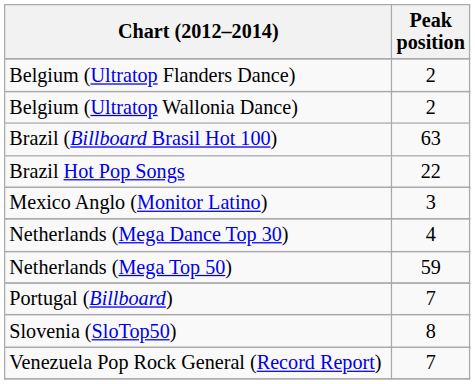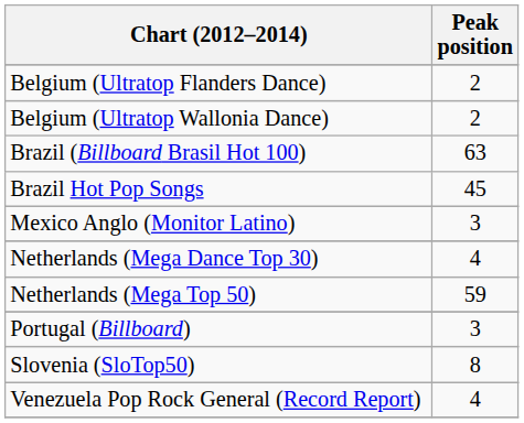 <table class="wikitable sortable">
 <tr>
 <th scope="col" width=300>Chart (2012–2014)</th>
 <th>Peak<br>position</th>
 </tr>
 <tr>
 </tr>
 <tr>
 </tr>
 <tr>
 </tr>
 <tr>
 <td>Belgium (<a href='#'>Ultratop</a> Flanders Dance)</td>
 <td align=center>2</td>
 </tr>
 <tr>
 </tr>
 <tr>
 <td>Belgium (<a href='#'>Ultratop</a> Wallonia Dance)</td>
 <td align=center>2</td>
 </tr>
 <tr>
 <td>Brazil (<a href='#'><em>Billboard</em> Brasil Hot 100</a>)</td>
 <td style="text-align:center;">63</td>
 </tr>
 <tr>
 <td>Brazil <a href='#'>Hot Pop Songs</a></td>
-<td style="text-align:center;">22</td>
+<td style="text-align:center;">45</td>
 </tr>
 <tr>
 </tr>
 <tr>
 </tr>
 <tr>
 </tr>
 <tr>
 </tr>
 <tr>
 </tr>
 <tr>
 </tr>
 <tr>
 </tr>
 <tr>
 </tr>
 <tr>
 </tr>
 <tr>
 </tr>
 <tr>
 </tr>
 <tr>
 </tr>
 <tr>
 </tr>
 <tr>
 </tr>
 <tr>
 <td>Mexico Anglo (<a href='#'>Monitor Latino</a>)</td>
 <td style="text-align:center">3</td>
 </tr>
 <tr>
 </tr>
 <tr>
 <td>Netherlands (<a href='#'>Mega Dance Top 30</a>)</td>
 <td align=center>4</td>
 </tr>
 <tr>
 </tr>
 <tr>
 <td>Netherlands (<a href='#'>Mega Top 50</a>)</td>
 <td align=center>59</td>
 </tr>
 <tr>
 </tr>
 <tr>
 <td>Portugal (<em><a href='#'>Billboard</a></em>)</td>
-<td style="text-align:center;">7</td>
+<td style="text-align:center;">3</td>
 </tr>
 <tr>
 </tr>
 <tr>
 </tr>
 <tr>
 <td ! scope="row">Slovenia (<a href='#'>SloTop50</a>)</td>
 <td align=center>8</td>
 </tr>
 <tr>
 </tr>
 <tr>
 </tr>
 <tr>
 </tr>
 <tr>
 </tr>
 <tr>
 </tr>
 <tr>
 </tr>
 <tr>
 </tr>
 <tr>
 </tr>
 <tr>
 </tr>
 <tr>
 </tr>
 <tr>
 </tr>
 <tr>
 <td>Venezuela Pop Rock General (<a href='#'>Record Report</a>)</td>
-<td style="text-align:center;">7</td>
+<td style="text-align:center;">4</td>
 </tr>
 <tr>
 </tr>
 </table>
